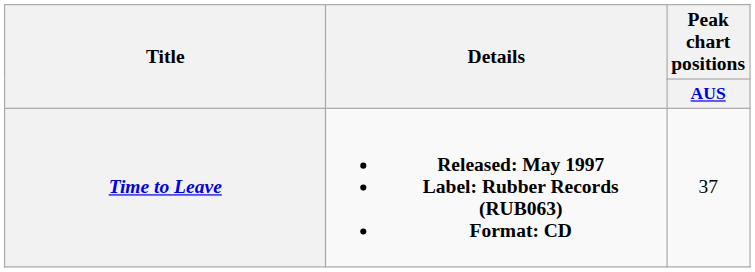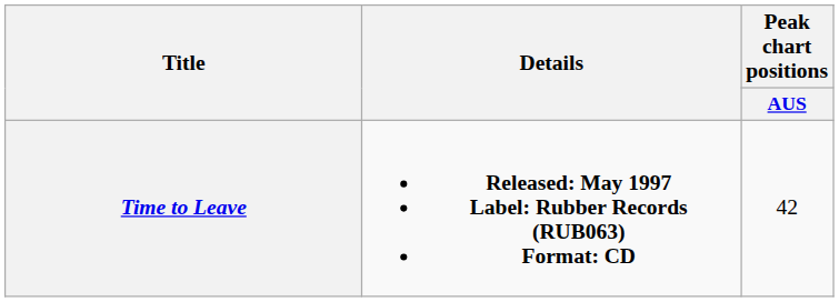 <table class="wikitable plainrowheaders" style="text-align:center;" border="1">
 <tr>
 <th scope="col" rowspan="2" style="width:16em;">Title</th>
 <th scope="col" rowspan="2" style="width:17em;">Details</th>
 <th scope="col" colspan="1">Peak chart positions</th>
 </tr>
 <tr>
 <th scope="col" style="width:3em;font-size:90%;"><a href='#'>AUS</a><br></th>
 </tr>
 <tr>
 <th scope="row"><em><a href='#'>Time to Leave</a></em></th>
 <td><strong><br><ul><li>Released: May 1997</li><li>Label: Rubber Records (RUB063)</li><li>Format: CD</li></ul></strong></td>
-<td>37</td>
+<td>42</td>
 </tr>
 </table>
